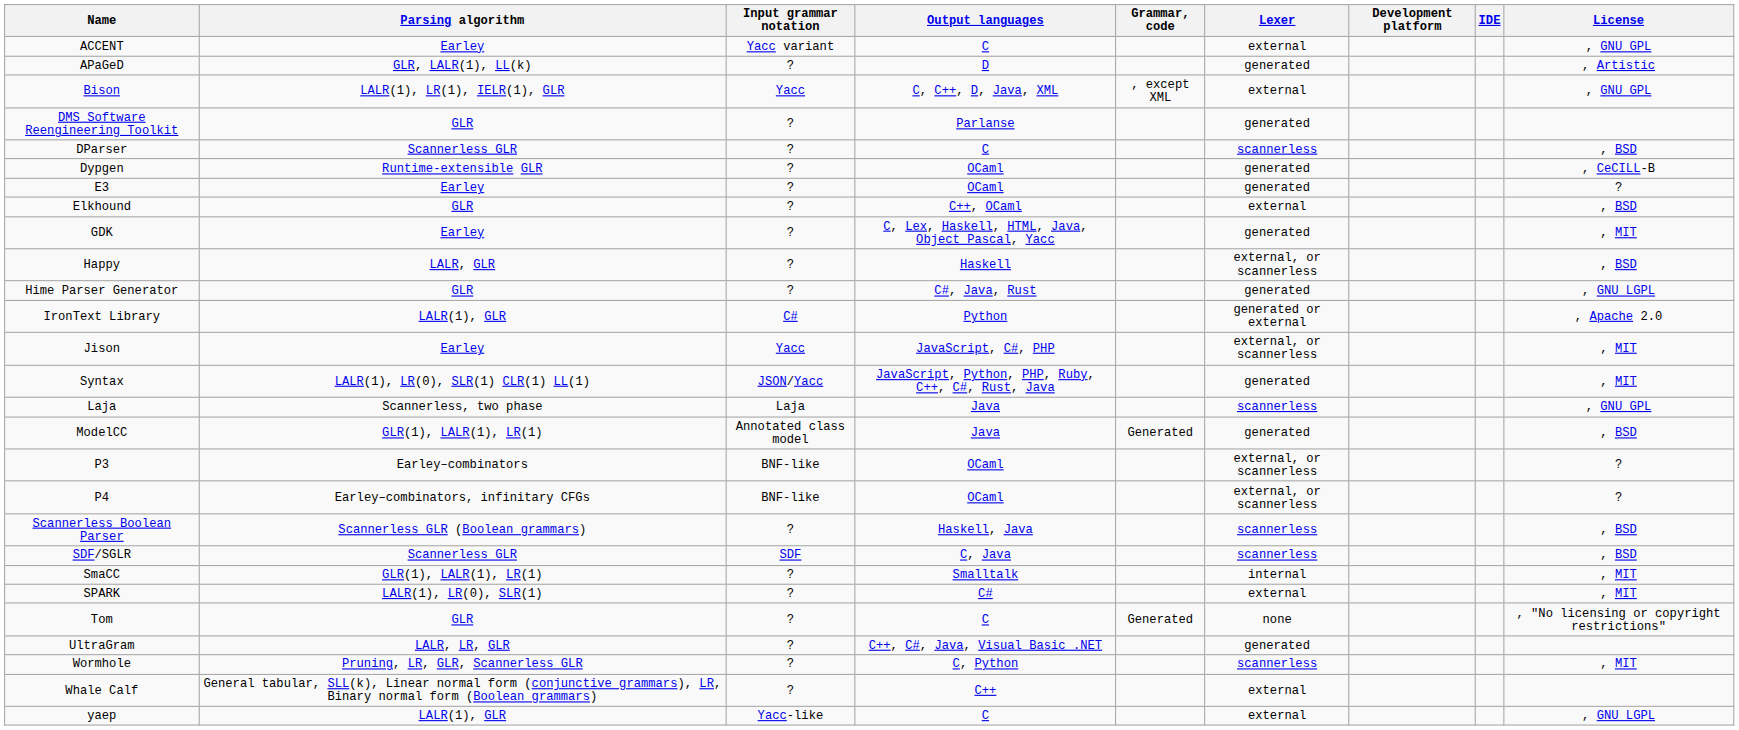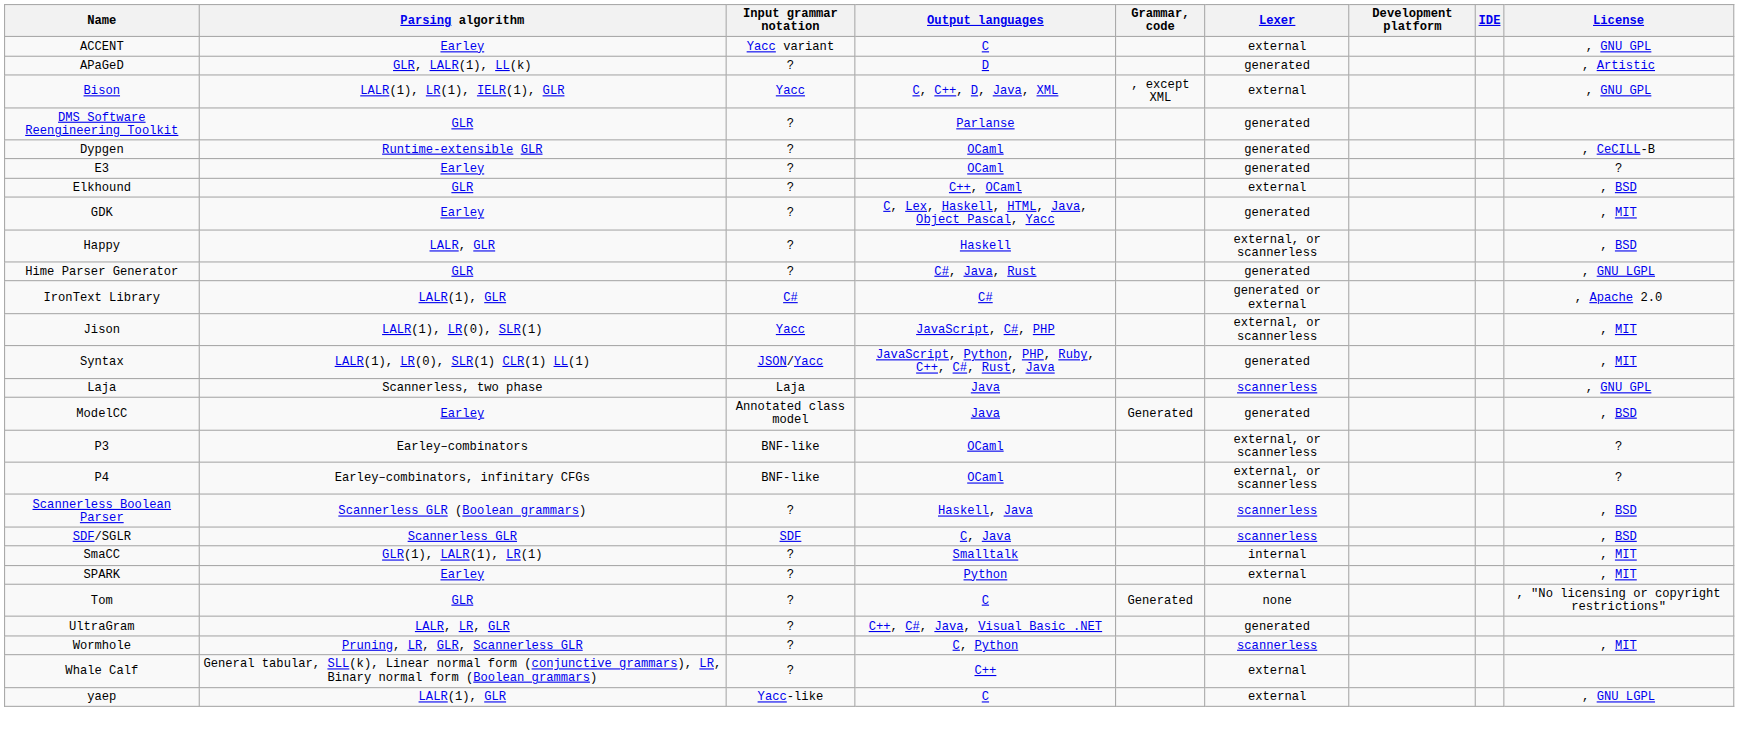 <table class="wikitable sortable" style="text-align: center; font-size: 85%; width: auto;">
 <tr>
 <th>Name</th>
 <th><a href='#'>Parsing</a> algorithm</th>
 <th>Input grammar notation</th>
 <th><a href='#'>Output languages</a></th>
 <th>Grammar, code</th>
 <th><a href='#'>Lexer</a></th>
 <th>Development platform</th>
 <th><a href='#'>IDE</a></th>
 <th><a href='#'>License</a></th>
 </tr>
 <tr>
 <td>ACCENT</td>
 <td><a href='#'>Earley</a></td>
 <td><a href='#'>Yacc</a> variant</td>
 <td><a href='#'>C</a></td>
 <td></td>
 <td>external</td>
 <td></td>
 <td></td>
 <td>, <a href='#'>GNU GPL</a></td>
 </tr>
 <tr>
 <td>APaGeD</td>
 <td><a href='#'>GLR</a>, <a href='#'>LALR</a>(1), <a href='#'>LL</a>(k)</td>
 <td>?</td>
 <td><a href='#'>D</a></td>
 <td></td>
 <td>generated</td>
 <td></td>
 <td></td>
 <td>, <a href='#'>Artistic</a></td>
 </tr>
 <tr>
 <td><a href='#'>Bison</a></td>
 <td><a href='#'>LALR</a>(1), <a href='#'>LR</a>(1), <a href='#'>IELR</a>(1), <a href='#'>GLR</a></td>
 <td><a href='#'>Yacc</a></td>
 <td><a href='#'>C</a>, <a href='#'>C++</a>, <a href='#'>D</a>, <a href='#'>Java</a>, <a href='#'>XML</a></td>
 <td>, except XML</td>
 <td>external</td>
 <td></td>
 <td></td>
 <td>, <a href='#'>GNU GPL</a></td>
 </tr>
 <tr>
 <td><a href='#'>DMS Software Reengineering Toolkit</a></td>
 <td><a href='#'>GLR</a></td>
 <td>?</td>
 <td><a href='#'>Parlanse</a></td>
 <td></td>
 <td>generated</td>
 <td></td>
 <td></td>
 <td></td>
-</tr>
-<tr>
-<td>DParser</td>
-<td><a href='#'>Scannerless GLR</a></td>
-<td>?</td>
-<td><a href='#'>C</a></td>
-<td></td>
-<td><a href='#'>scannerless</a></td>
-<td></td>
-<td></td>
-<td>, <a href='#'>BSD</a></td>
 </tr>
 <tr>
 <td>Dypgen</td>
 <td><a href='#'>Runtime-extensible</a> <a href='#'>GLR</a></td>
 <td>?</td>
 <td><a href='#'>OCaml</a></td>
 <td></td>
 <td>generated</td>
 <td></td>
 <td></td>
 <td>, <a href='#'>CeCILL</a>-B</td>
 </tr>
 <tr>
 <td>E3</td>
 <td><a href='#'>Earley</a></td>
 <td>?</td>
 <td><a href='#'>OCaml</a></td>
 <td></td>
 <td>generated</td>
 <td></td>
 <td></td>
 <td>?</td>
 </tr>
 <tr>
 <td>Elkhound</td>
 <td><a href='#'>GLR</a></td>
 <td>?</td>
 <td><a href='#'>C++</a>, <a href='#'>OCaml</a></td>
 <td></td>
 <td>external</td>
 <td></td>
 <td></td>
 <td>, <a href='#'>BSD</a></td>
 </tr>
 <tr>
 <td>GDK</td>
 <td><a href='#'>Earley</a></td>
 <td>?</td>
 <td><a href='#'>C</a>, <a href='#'>Lex</a>, <a href='#'>Haskell</a>, <a href='#'>HTML</a>, <a href='#'>Java</a>, <a href='#'>Object Pascal</a>, <a href='#'>Yacc</a></td>
 <td></td>
 <td>generated</td>
 <td></td>
 <td></td>
 <td>, <a href='#'>MIT</a></td>
 </tr>
 <tr>
 <td>Happy</td>
 <td><a href='#'>LALR</a>, <a href='#'>GLR</a></td>
 <td>?</td>
 <td><a href='#'>Haskell</a></td>
 <td></td>
 <td>external, or scannerless</td>
 <td></td>
 <td></td>
 <td>, <a href='#'>BSD</a></td>
 </tr>
 <tr>
 <td>Hime Parser Generator</td>
 <td><a href='#'>GLR</a></td>
 <td>?</td>
 <td><a href='#'>C#</a>, <a href='#'>Java</a>, <a href='#'>Rust</a></td>
 <td></td>
 <td>generated</td>
 <td></td>
 <td></td>
 <td>, <a href='#'>GNU LGPL</a></td>
 </tr>
 <tr>
 <td>IronText Library</td>
 <td><a href='#'>LALR</a>(1), <a href='#'>GLR</a></td>
 <td><a href='#'>C#</a></td>
-<td><a href='#'>Python</a></td>
+<td><a href='#'>C#</a></td>
 <td></td>
 <td>generated or external</td>
 <td></td>
 <td></td>
 <td>, <a href='#'>Apache</a> 2.0</td>
 </tr>
 <tr>
 <td>Jison</td>
-<td><a href='#'>Earley</a></td>
+<td><a href='#'>LALR</a>(1), <a href='#'>LR</a>(0), <a href='#'>SLR</a>(1)</td>
 <td><a href='#'>Yacc</a></td>
 <td><a href='#'>JavaScript</a>, <a href='#'>C#</a>, <a href='#'>PHP</a></td>
 <td></td>
 <td>external, or scannerless</td>
 <td></td>
 <td></td>
 <td>, <a href='#'>MIT</a></td>
 </tr>
 <tr>
 <td>Syntax</td>
 <td><a href='#'>LALR</a>(1), <a href='#'>LR</a>(0), <a href='#'>SLR</a>(1) <a href='#'>CLR</a>(1) <a href='#'>LL</a>(1)</td>
 <td><a href='#'>JSON</a>/<a href='#'>Yacc</a></td>
 <td><a href='#'>JavaScript</a>, <a href='#'>Python</a>, <a href='#'>PHP</a>, <a href='#'>Ruby</a>, <a href='#'>C++</a>, <a href='#'>C#</a>, <a href='#'>Rust</a>, <a href='#'>Java</a></td>
 <td></td>
 <td>generated</td>
 <td></td>
 <td></td>
 <td>, <a href='#'>MIT</a></td>
 </tr>
 <tr>
 <td>Laja</td>
 <td>Scannerless, two phase</td>
 <td>Laja</td>
 <td><a href='#'>Java</a></td>
 <td></td>
 <td><a href='#'>scannerless</a></td>
 <td></td>
 <td></td>
 <td>, <a href='#'>GNU GPL</a></td>
 </tr>
 <tr>
 <td>ModelCC</td>
-<td><a href='#'>GLR</a>(1), <a href='#'>LALR</a>(1), <a href='#'>LR</a>(1)</td>
+<td><a href='#'>Earley</a></td>
 <td>Annotated class model</td>
 <td><a href='#'>Java</a></td>
 <td>Generated</td>
 <td>generated</td>
 <td></td>
 <td></td>
 <td>, <a href='#'>BSD</a></td>
 </tr>
 <tr>
 <td>P3</td>
 <td>Earley–combinators</td>
 <td>BNF-like</td>
 <td><a href='#'>OCaml</a></td>
 <td></td>
 <td>external, or scannerless</td>
 <td></td>
 <td></td>
 <td>?</td>
 </tr>
 <tr>
 <td>P4</td>
 <td>Earley–combinators, infinitary CFGs</td>
 <td>BNF-like</td>
 <td><a href='#'>OCaml</a></td>
 <td></td>
 <td>external, or scannerless</td>
 <td></td>
 <td></td>
 <td>?</td>
 </tr>
 <tr>
 <td><a href='#'>Scannerless Boolean Parser</a></td>
 <td><a href='#'>Scannerless GLR</a> (<a href='#'>Boolean grammars</a>)</td>
 <td>?</td>
 <td><a href='#'>Haskell</a>, <a href='#'>Java</a></td>
 <td></td>
 <td><a href='#'>scannerless</a></td>
 <td></td>
 <td></td>
 <td>, <a href='#'>BSD</a></td>
 </tr>
 <tr>
 <td><a href='#'>SDF</a>/SGLR</td>
 <td><a href='#'>Scannerless GLR</a></td>
 <td><a href='#'>SDF</a></td>
 <td><a href='#'>C</a>, <a href='#'>Java</a></td>
 <td></td>
 <td><a href='#'>scannerless</a></td>
 <td></td>
 <td></td>
 <td>, <a href='#'>BSD</a></td>
 </tr>
 <tr>
 <td>SmaCC</td>
 <td><a href='#'>GLR</a>(1), <a href='#'>LALR</a>(1), <a href='#'>LR</a>(1)</td>
 <td>?</td>
 <td><a href='#'>Smalltalk</a></td>
 <td></td>
 <td>internal</td>
 <td></td>
 <td></td>
 <td>, <a href='#'>MIT</a></td>
 </tr>
 <tr>
 <td>SPARK</td>
-<td><a href='#'>LALR</a>(1), <a href='#'>LR</a>(0), <a href='#'>SLR</a>(1)</td>
+<td><a href='#'>Earley</a></td>
 <td>?</td>
-<td><a href='#'>C#</a></td>
+<td><a href='#'>Python</a></td>
 <td></td>
 <td>external</td>
 <td></td>
 <td></td>
 <td>, <a href='#'>MIT</a></td>
 </tr>
 <tr>
 <td>Tom</td>
 <td><a href='#'>GLR</a></td>
 <td>?</td>
 <td><a href='#'>C</a></td>
 <td>Generated</td>
 <td>none</td>
 <td></td>
 <td></td>
 <td>, "No licensing or copyright restrictions"</td>
 </tr>
 <tr>
 <td>UltraGram</td>
 <td><a href='#'>LALR</a>, <a href='#'>LR</a>, <a href='#'>GLR</a></td>
 <td>?</td>
 <td><a href='#'>C++</a>, <a href='#'>C#</a>, <a href='#'>Java</a>, <a href='#'>Visual Basic .NET</a></td>
 <td></td>
 <td>generated</td>
 <td></td>
 <td></td>
 <td></td>
 </tr>
 <tr>
 <td>Wormhole</td>
 <td><a href='#'>Pruning</a>, <a href='#'>LR</a>, <a href='#'>GLR</a>, <a href='#'>Scannerless GLR</a></td>
 <td>?</td>
 <td><a href='#'>C</a>, <a href='#'>Python</a></td>
 <td></td>
 <td><a href='#'>scannerless</a></td>
 <td></td>
 <td></td>
 <td>, <a href='#'>MIT</a></td>
 </tr>
 <tr>
 <td>Whale Calf</td>
 <td>General tabular, <a href='#'>SLL</a>(k), Linear normal form (<a href='#'>conjunctive grammars</a>), <a href='#'>LR</a>, Binary normal form (<a href='#'>Boolean grammars</a>)</td>
 <td>?</td>
 <td><a href='#'>C++</a></td>
 <td></td>
 <td>external</td>
 <td></td>
 <td></td>
 <td></td>
 </tr>
 <tr>
 <td>yaep</td>
 <td><a href='#'>LALR</a>(1), <a href='#'>GLR</a></td>
 <td><a href='#'>Yacc</a>-like</td>
 <td><a href='#'>C</a></td>
 <td></td>
 <td>external</td>
 <td></td>
 <td></td>
 <td>, <a href='#'>GNU LGPL</a></td>
 </tr>
 </table>
